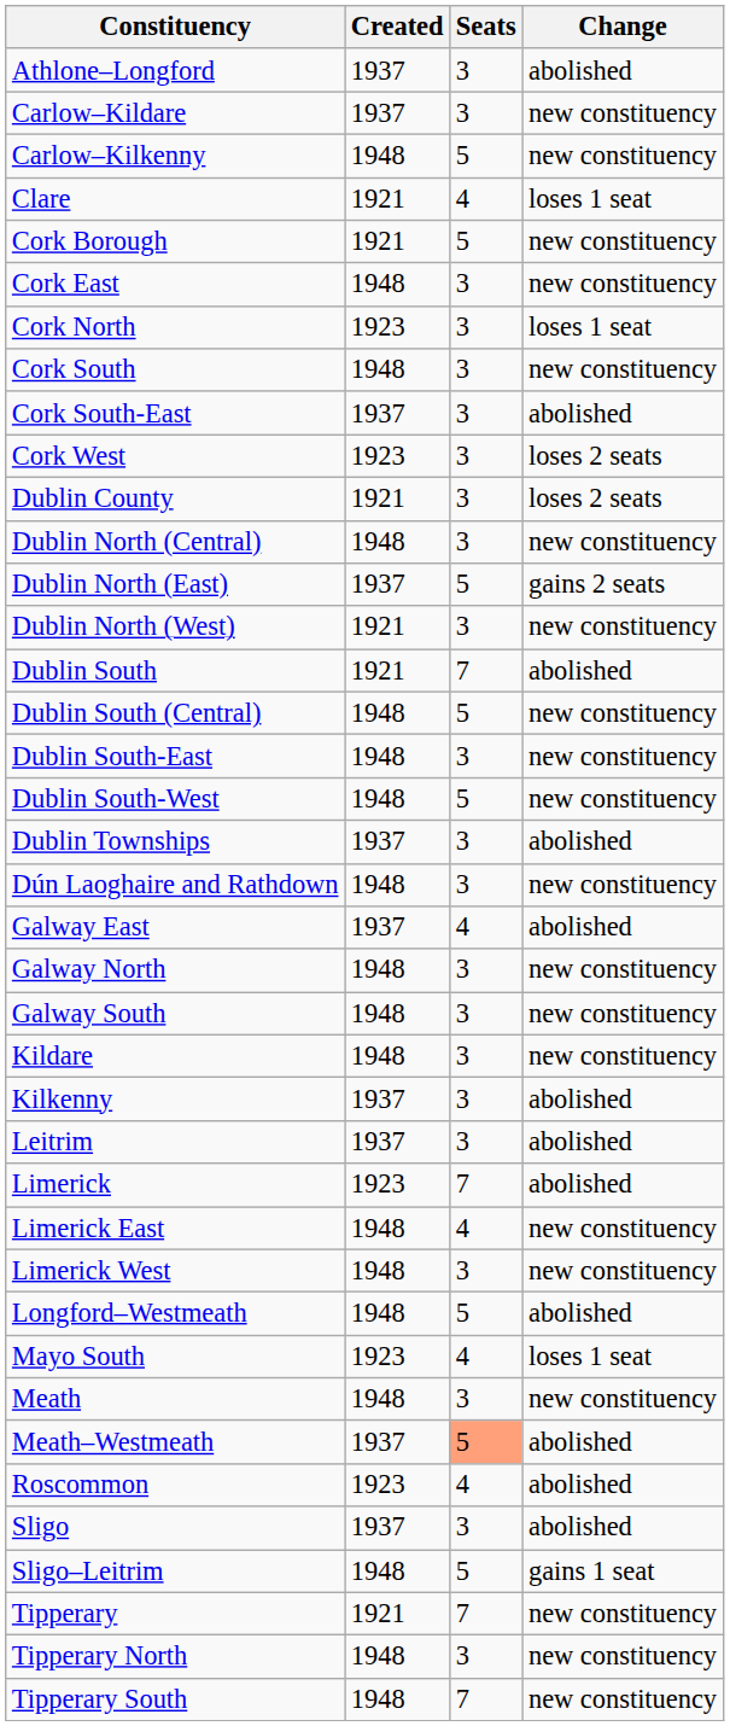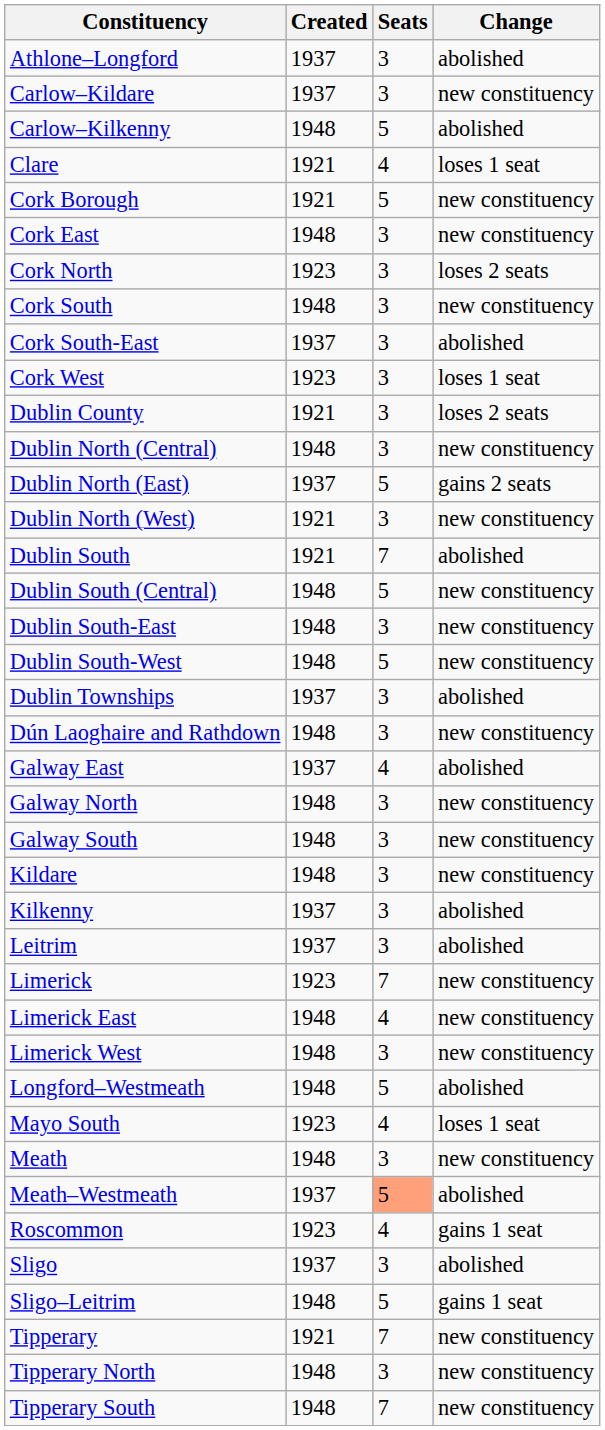 <table class="wikitable">
 <tr>
 <th>Constituency</th>
 <th>Created</th>
 <th>Seats</th>
 <th>Change</th>
 </tr>
 <tr>
 <td><a href='#'>Athlone–Longford</a></td>
 <td>1937</td>
 <td>3</td>
 <td>abolished</td>
 </tr>
 <tr>
 <td><a href='#'>Carlow–Kildare</a></td>
 <td>1937</td>
 <td>3</td>
 <td>new constituency</td>
 </tr>
 <tr>
 <td><a href='#'>Carlow–Kilkenny</a></td>
 <td>1948</td>
 <td>5</td>
-<td>new constituency</td>
+<td>abolished</td>
 </tr>
 <tr>
 <td><a href='#'>Clare</a></td>
 <td>1921</td>
 <td>4</td>
 <td>loses 1 seat</td>
 </tr>
 <tr>
 <td><a href='#'>Cork Borough</a></td>
 <td>1921</td>
 <td>5</td>
 <td>new constituency</td>
 </tr>
 <tr>
 <td><a href='#'>Cork East</a></td>
 <td>1948</td>
 <td>3</td>
 <td>new constituency</td>
 </tr>
 <tr>
 <td><a href='#'>Cork North</a></td>
 <td>1923</td>
 <td>3</td>
-<td>loses 1 seat</td>
+<td>loses 2 seats</td>
 </tr>
 <tr>
 <td><a href='#'>Cork South</a></td>
 <td>1948</td>
 <td>3</td>
 <td>new constituency</td>
 </tr>
 <tr>
 <td><a href='#'>Cork South-East</a></td>
 <td>1937</td>
 <td>3</td>
 <td>abolished</td>
 </tr>
 <tr>
 <td><a href='#'>Cork West</a></td>
 <td>1923</td>
 <td>3</td>
-<td>loses 2 seats</td>
+<td>loses 1 seat</td>
 </tr>
 <tr>
 <td><a href='#'>Dublin County</a></td>
 <td>1921</td>
 <td>3</td>
 <td>loses 2 seats</td>
 </tr>
 <tr>
 <td><a href='#'>Dublin North (Central)</a></td>
 <td>1948</td>
 <td>3</td>
 <td>new constituency</td>
 </tr>
 <tr>
 <td><a href='#'>Dublin North (East)</a></td>
 <td>1937</td>
 <td>5</td>
 <td>gains 2 seats</td>
 </tr>
 <tr>
 <td><a href='#'>Dublin North (West)</a></td>
 <td>1921</td>
 <td>3</td>
 <td>new constituency</td>
 </tr>
 <tr>
 <td><a href='#'>Dublin South</a></td>
 <td>1921</td>
 <td>7</td>
 <td>abolished</td>
 </tr>
 <tr>
 <td><a href='#'>Dublin South (Central)</a></td>
 <td>1948</td>
 <td>5</td>
 <td>new constituency</td>
 </tr>
 <tr>
 <td><a href='#'>Dublin South-East</a></td>
 <td>1948</td>
 <td>3</td>
 <td>new constituency</td>
 </tr>
 <tr>
 <td><a href='#'>Dublin South-West</a></td>
 <td>1948</td>
 <td>5</td>
 <td>new constituency</td>
 </tr>
 <tr>
 <td><a href='#'>Dublin Townships</a></td>
 <td>1937</td>
 <td>3</td>
 <td>abolished</td>
 </tr>
 <tr>
 <td><a href='#'>Dún Laoghaire and Rathdown</a></td>
 <td>1948</td>
 <td>3</td>
 <td>new constituency</td>
 </tr>
 <tr>
 <td><a href='#'>Galway East</a></td>
 <td>1937</td>
 <td>4</td>
 <td>abolished</td>
 </tr>
 <tr>
 <td><a href='#'>Galway North</a></td>
 <td>1948</td>
 <td>3</td>
 <td>new constituency</td>
 </tr>
 <tr>
 <td><a href='#'>Galway South</a></td>
 <td>1948</td>
 <td>3</td>
 <td>new constituency</td>
 </tr>
 <tr>
 <td><a href='#'>Kildare</a></td>
 <td>1948</td>
 <td>3</td>
 <td>new constituency</td>
 </tr>
 <tr>
 <td><a href='#'>Kilkenny</a></td>
 <td>1937</td>
 <td>3</td>
 <td>abolished</td>
 </tr>
 <tr>
 <td><a href='#'>Leitrim</a></td>
 <td>1937</td>
 <td>3</td>
 <td>abolished</td>
 </tr>
 <tr>
 <td><a href='#'>Limerick</a></td>
 <td>1923</td>
 <td>7</td>
-<td>abolished</td>
+<td>new constituency</td>
 </tr>
 <tr>
 <td><a href='#'>Limerick East</a></td>
 <td>1948</td>
 <td>4</td>
 <td>new constituency</td>
 </tr>
 <tr>
 <td><a href='#'>Limerick West</a></td>
 <td>1948</td>
 <td>3</td>
 <td>new constituency</td>
 </tr>
 <tr>
 <td><a href='#'>Longford–Westmeath</a></td>
 <td>1948</td>
 <td>5</td>
 <td>abolished</td>
 </tr>
 <tr>
 <td><a href='#'>Mayo South</a></td>
 <td>1923</td>
 <td>4</td>
 <td>loses 1 seat</td>
 </tr>
 <tr>
 <td><a href='#'>Meath</a></td>
 <td>1948</td>
 <td>3</td>
 <td>new constituency</td>
 </tr>
 <tr>
 <td><a href='#'>Meath–Westmeath</a></td>
 <td>1937</td>
 <td style="background: lightsalmon;">5</td>
 <td>abolished</td>
 </tr>
 <tr>
 <td><a href='#'>Roscommon</a></td>
 <td>1923</td>
 <td>4</td>
-<td>abolished</td>
+<td>gains 1 seat</td>
 </tr>
 <tr>
 <td><a href='#'>Sligo</a></td>
 <td>1937</td>
 <td>3</td>
 <td>abolished</td>
 </tr>
 <tr>
 <td><a href='#'>Sligo–Leitrim</a></td>
 <td>1948</td>
 <td>5</td>
 <td>gains 1 seat</td>
 </tr>
 <tr>
 <td><a href='#'>Tipperary</a></td>
 <td>1921</td>
 <td>7</td>
 <td>new constituency</td>
 </tr>
 <tr>
 <td><a href='#'>Tipperary North</a></td>
 <td>1948</td>
 <td>3</td>
 <td>new constituency</td>
 </tr>
 <tr>
 <td><a href='#'>Tipperary South</a></td>
 <td>1948</td>
 <td>7</td>
 <td>new constituency</td>
 </tr>
 </table>
